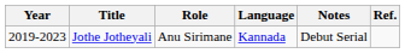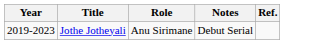 <table class="wikitable">
 <tr>
 <th>Year</th>
 <th>Title</th>
 <th>Role</th>
-<th>Language</th>
 <th>Notes</th>
 <th>Ref.</th>
 </tr>
 <tr>
 <td>2019-2023</td>
 <td><a href='#'>Jothe Jotheyali</a></td>
 <td>Anu Sirimane</td>
-<td><a href='#'>Kannada</a></td>
 <td>Debut Serial</td>
 <td></td>
 </tr>
 </table>
